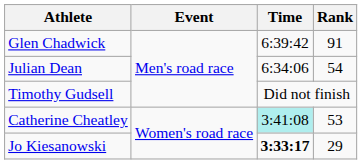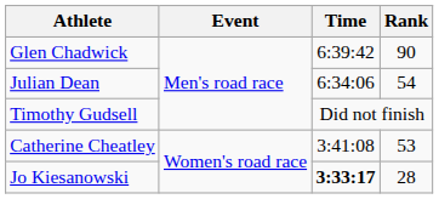 <table class=wikitable style="font-size:90%">
 <tr>
 <th>Athlete</th>
 <th>Event</th>
 <th>Time</th>
 <th>Rank</th>
 </tr>
 <tr align=center>
 <td align=left><a href='#'>Glen Chadwick</a></td>
 <td align=left rowspan=3><a href='#'>Men's road race</a></td>
 <td>6:39:42</td>
-<td>91</td>
+<td>90</td>
 </tr>
 <tr align=center>
 <td align=left><a href='#'>Julian Dean</a></td>
 <td>6:34:06</td>
 <td>54</td>
 </tr>
 <tr align=center>
 <td align=left><a href='#'>Timothy Gudsell</a></td>
 <td colspan=2>Did not finish</td>
 </tr>
 <tr align=center>
 <td align=left><a href='#'>Catherine Cheatley</a></td>
 <td align=left rowspan=2><a href='#'>Women's road race</a></td>
-<td style="background: paleturquoise;">3:41:08</td>
+<td>3:41:08</td>
 <td>53</td>
 </tr>
 <tr align=center>
 <td align=left><a href='#'>Jo Kiesanowski</a></td>
 <td><strong>3:33:17</strong></td>
-<td>29</td>
+<td>28</td>
 </tr>
 </table>
